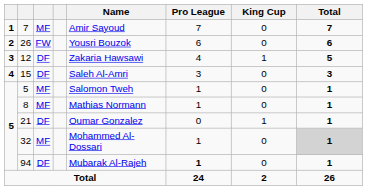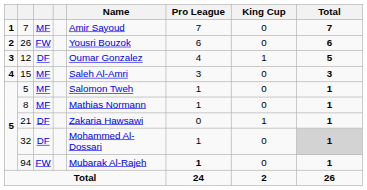 <table class="wikitable" style="text-align:center">
 <tr>
 <th width=15></th>
 <th width=15></th>
 <th width=15></th>
 <th width=15></th>
 <th width=155>Name</th>
 <th width=100>Pro League</th>
 <th width=100>King Cup</th>
 <th width=100>Total</th>
 </tr>
 <tr>
 <td><strong>1</strong></td>
 <td>7</td>
 <td><a href='#'>MF</a></td>
 <td></td>
 <td align=left><a href='#'>Amir Sayoud</a></td>
 <td>7</td>
 <td>0</td>
 <td><strong>7</strong></td>
 </tr>
 <tr>
 <td><strong>2</strong></td>
 <td>26</td>
 <td><a href='#'>FW</a></td>
 <td></td>
 <td align=left><a href='#'>Yousri Bouzok</a></td>
 <td>6</td>
 <td>0</td>
 <td><strong>6</strong></td>
 </tr>
 <tr>
 <td><strong>3</strong></td>
 <td>12</td>
 <td><a href='#'>DF</a></td>
 <td></td>
-<td align=left><a href='#'>Zakaria Hawsawi</a></td>
+<td align=left><a href='#'>Oumar Gonzalez</a></td>
 <td>4</td>
 <td>1</td>
 <td><strong>5</strong></td>
 </tr>
 <tr>
 <td><strong>4</strong></td>
 <td>15</td>
-<td><a href='#'>DF</a></td>
+<td><a href='#'>MF</a></td>
 <td></td>
 <td align=left><a href='#'>Saleh Al-Amri</a></td>
 <td>3</td>
 <td>0</td>
 <td><strong>3</strong></td>
 </tr>
 <tr>
 <td rowspan=5><strong>5</strong></td>
 <td>5</td>
 <td><a href='#'>MF</a></td>
 <td></td>
 <td align=left><a href='#'>Salomon Tweh</a></td>
 <td>1</td>
 <td>0</td>
 <td><strong>1</strong></td>
 </tr>
 <tr>
 <td>8</td>
 <td><a href='#'>MF</a></td>
 <td></td>
 <td align=left><a href='#'>Mathias Normann</a></td>
 <td>1</td>
 <td>0</td>
 <td><strong>1</strong></td>
 </tr>
 <tr>
 <td>21</td>
 <td><a href='#'>DF</a></td>
 <td></td>
-<td align=left><a href='#'>Oumar Gonzalez</a></td>
+<td align=left><a href='#'>Zakaria Hawsawi</a></td>
 <td>0</td>
 <td>1</td>
 <td><strong>1</strong></td>
 </tr>
 <tr>
 <td>32</td>
-<td><a href='#'>MF</a></td>
+<td><a href='#'>DF</a></td>
 <td></td>
 <td align=left><a href='#'>Mohammed Al-Dossari</a></td>
 <td>1</td>
 <td>0</td>
 <td style="background: lightgrey;"><strong>1</strong></td>
 </tr>
 <tr>
 <td>94</td>
-<td><a href='#'>DF</a></td>
+<td><a href='#'>FW</a></td>
 <td></td>
 <td align=left><a href='#'>Mubarak Al-Rajeh</a></td>
 <td><strong>1</strong></td>
 <td>0</td>
 <td><strong>1</strong></td>
 </tr>
 <tr>
 <td colspan=5><strong>Total</strong></td>
 <td><strong>24</strong></td>
 <td><strong>2</strong></td>
 <td><strong>26</strong></td>
 </tr>
 </table>
